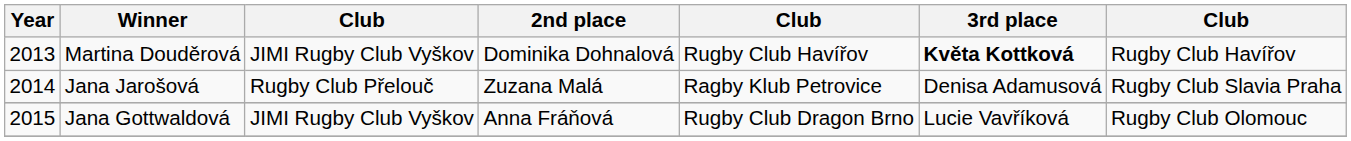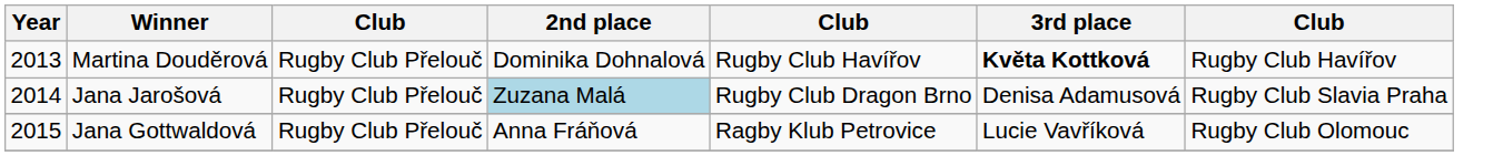 <table class="wikitable">
 <tr>
 <th>Year</th>
 <th>Winner</th>
 <th>Club</th>
 <th>2nd place</th>
 <th>Club</th>
 <th>3rd place</th>
 <th>Club</th>
 </tr>
 <tr>
 <td>2013</td>
 <td>Martina Douděrová</td>
-<td>JIMI Rugby Club Vyškov</td>
+<td>Rugby Club Přelouč</td>
 <td>Dominika Dohnalová</td>
 <td>Rugby Club Havířov</td>
 <td><strong>Květa Kottková</strong></td>
 <td>Rugby Club Havířov</td>
 </tr>
 <tr>
 <td>2014</td>
 <td>Jana Jarošová</td>
 <td>Rugby Club Přelouč</td>
-<td>Zuzana Malá</td>
-<td>Ragby Klub Petrovice</td>
+<td style="background: lightblue;">Zuzana Malá</td>
+<td>Rugby Club Dragon Brno</td>
 <td>Denisa Adamusová</td>
 <td>Rugby Club Slavia Praha</td>
 </tr>
 <tr>
 </tr>
 <tr>
 <td>2015</td>
 <td>Jana Gottwaldová</td>
-<td>JIMI Rugby Club Vyškov</td>
+<td>Rugby Club Přelouč</td>
 <td>Anna Fráňová</td>
-<td>Rugby Club Dragon Brno</td>
+<td>Ragby Klub Petrovice</td>
 <td>Lucie Vavříková</td>
 <td>Rugby Club Olomouc</td>
 </tr>
 <tr>
 </tr>
 </table>
